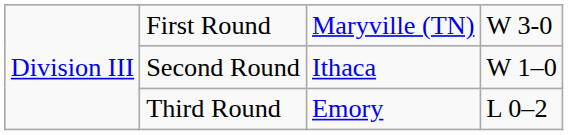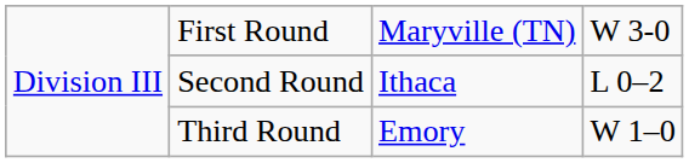 <table class="wikitable">
 <tr>
 <td rowspan="3"><a href='#'>Division III</a></td>
 <td>First Round</td>
 <td><a href='#'>Maryville (TN)</a></td>
 <td>W 3-0</td>
 </tr>
 <tr>
 <td>Second Round</td>
 <td><a href='#'>Ithaca</a></td>
-<td>W 1–0</td>
+<td>L 0–2</td>
 </tr>
 <tr>
 <td>Third Round</td>
 <td><a href='#'>Emory</a></td>
-<td>L 0–2</td>
+<td>W 1–0</td>
 </tr>
 </table>
